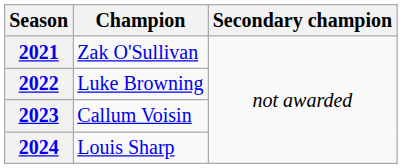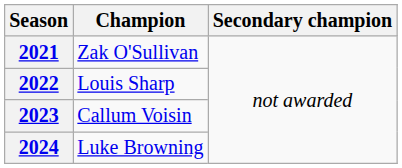 <table class="wikitable">
 <tr>
 <th>Season</th>
 <th>Champion</th>
 <th>Secondary champion</th>
 </tr>
 <tr>
 <th><a href='#'>2021</a></th>
 <td> <a href='#'>Zak O'Sullivan</a></td>
 <td rowspan="4" align="center"><em>not awarded</em></td>
 </tr>
 <tr>
 <th><a href='#'>2022</a></th>
-<td> <a href='#'>Luke Browning</a></td>
+<td> <a href='#'>Louis Sharp</a></td>
 </tr>
 <tr>
 <th><a href='#'>2023</a></th>
 <td> <a href='#'>Callum Voisin</a></td>
 </tr>
 <tr>
 <th><a href='#'>2024</a></th>
-<td> <a href='#'>Louis Sharp</a></td>
+<td> <a href='#'>Luke Browning</a></td>
 </tr>
 </table>
